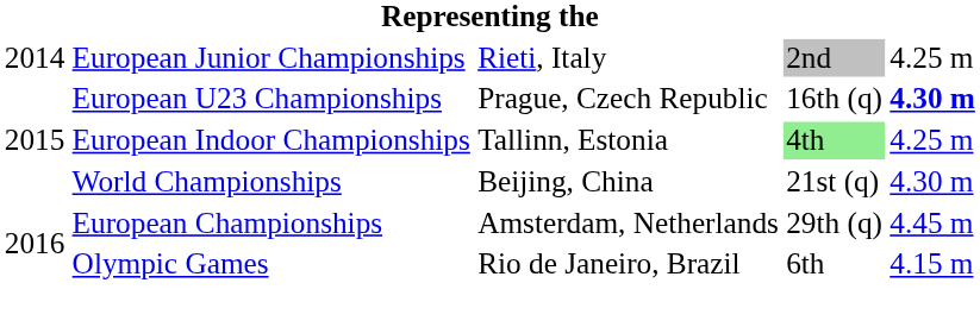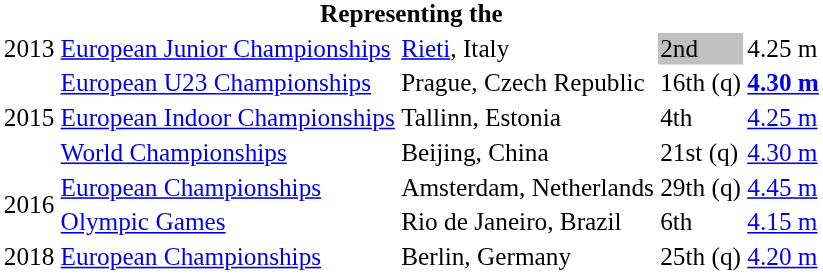 <table>
 <tr>
 <th colspan="5">Representing the </th>
 </tr>
 <tr>
-<td>2014</td>
+<td>2013</td>
 <td><a href='#'>European Junior Championships</a></td>
 <td><a href='#'>Rieti</a>, Italy</td>
 <td bgcolor=silver>2nd</td>
 <td>4.25 m</td>
 </tr>
 <tr>
 <td rowspan=3>2015</td>
 <td><a href='#'>European U23 Championships</a></td>
 <td>Prague, Czech Republic</td>
 <td>16th (q)</td>
 <td><strong><a href='#'>4.30 m</a></strong></td>
 </tr>
 <tr>
 <td><a href='#'>European Indoor Championships</a></td>
 <td>Tallinn, Estonia</td>
-<td style="background: lightgreen;">4th</td>
+<td>4th</td>
 <td><a href='#'>4.25 m</a></td>
 </tr>
 <tr>
 <td><a href='#'>World Championships</a></td>
 <td>Beijing, China</td>
 <td>21st (q)</td>
 <td><a href='#'>4.30 m</a></td>
 </tr>
 <tr>
 <td rowspan=2>2016</td>
 <td><a href='#'>European Championships</a></td>
 <td>Amsterdam, Netherlands</td>
 <td>29th (q)</td>
 <td><a href='#'>4.45 m</a></td>
 </tr>
 <tr>
 <td><a href='#'>Olympic Games</a></td>
 <td>Rio de Janeiro, Brazil</td>
 <td>6th</td>
 <td><a href='#'>4.15 m</a></td>
 </tr>
+<tr>
+<td>2018</td>
+<td><a href='#'>European Championships</a></td>
+<td>Berlin, Germany</td>
+<td>25th (q)</td>
+<td><a href='#'>4.20 m</a></td>
+</tr>
 </table>
